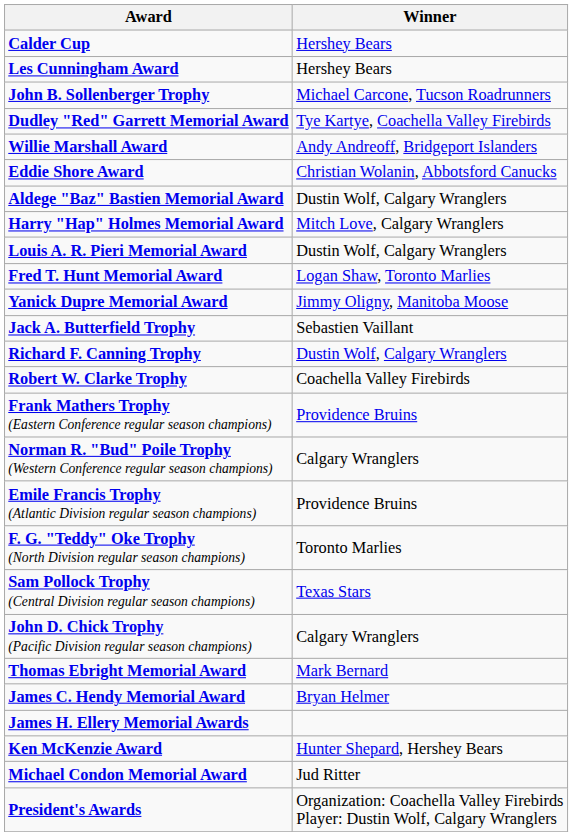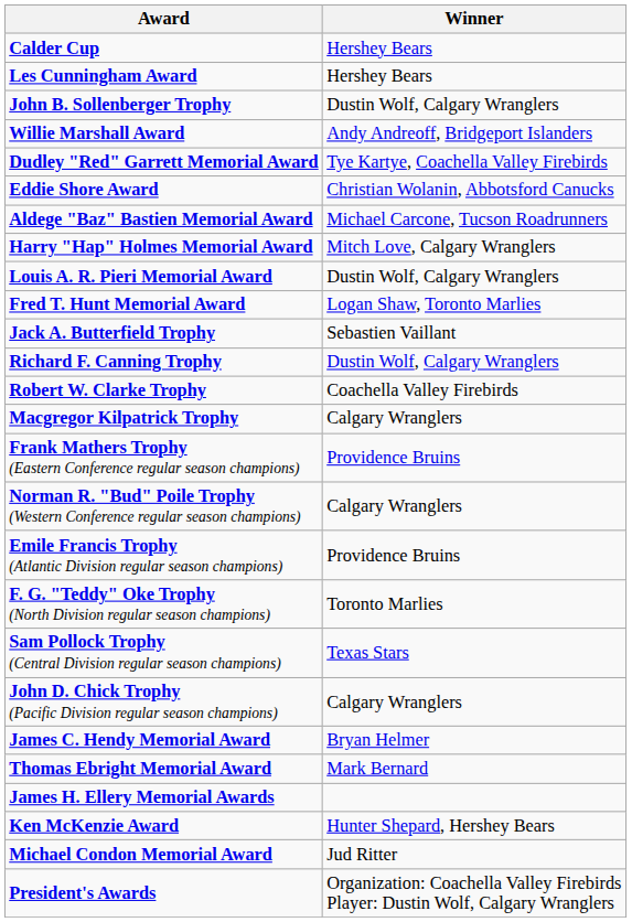 <table class="wikitable">
 <tr>
 <th>Award</th>
 <th>Winner</th>
 </tr>
 <tr>
 <td><strong><a href='#'>Calder Cup</a> </strong></td>
 <td><a href='#'>Hershey Bears</a></td>
 </tr>
 <tr>
 <td><strong><a href='#'>Les Cunningham Award</a> </strong></td>
 <td>Hershey Bears</td>
 </tr>
 <tr>
 <td><strong><a href='#'>John B. Sollenberger Trophy</a> </strong></td>
-<td><a href='#'>Michael Carcone</a>, <a href='#'>Tucson Roadrunners</a></td>
+<td>Dustin Wolf, Calgary Wranglers</td>
+</tr>
+<tr>
+<td><strong><a href='#'>Willie Marshall Award</a> </strong></td>
+<td><a href='#'>Andy Andreoff</a>, <a href='#'>Bridgeport Islanders</a></td>
 </tr>
 <tr>
 <td><strong><a href='#'>Dudley "Red" Garrett Memorial Award</a> </strong></td>
 <td><a href='#'>Tye Kartye</a>, <a href='#'>Coachella Valley Firebirds</a></td>
-</tr>
-<tr>
-<td><strong><a href='#'>Willie Marshall Award</a> </strong></td>
-<td><a href='#'>Andy Andreoff</a>, <a href='#'>Bridgeport Islanders</a></td>
 </tr>
 <tr>
 <td><strong><a href='#'>Eddie Shore Award</a> </strong></td>
 <td><a href='#'>Christian Wolanin</a>, <a href='#'>Abbotsford Canucks</a></td>
 </tr>
 <tr>
 <td><strong><a href='#'>Aldege "Baz" Bastien Memorial Award</a> </strong></td>
-<td>Dustin Wolf, Calgary Wranglers</td>
+<td><a href='#'>Michael Carcone</a>, <a href='#'>Tucson Roadrunners</a></td>
 </tr>
 <tr>
 <td><strong><a href='#'>Harry "Hap" Holmes Memorial Award</a> </strong></td>
 <td><a href='#'>Mitch Love</a>, Calgary Wranglers</td>
 </tr>
 <tr>
 <td><strong><a href='#'>Louis A. R. Pieri Memorial Award</a> </strong></td>
 <td>Dustin Wolf, Calgary Wranglers</td>
 </tr>
 <tr>
 <td><strong><a href='#'>Fred T. Hunt Memorial Award</a> </strong></td>
 <td><a href='#'>Logan Shaw</a>, <a href='#'>Toronto Marlies</a></td>
 </tr>
 <tr>
-<td><strong><a href='#'>Yanick Dupre Memorial Award</a> </strong></td>
-<td><a href='#'>Jimmy Oligny</a>, <a href='#'>Manitoba Moose</a></td>
-</tr>
-<tr>
 <td><strong><a href='#'>Jack A. Butterfield Trophy</a> </strong></td>
 <td>Sebastien Vaillant</td>
 </tr>
 <tr>
 <td><strong><a href='#'>Richard F. Canning Trophy</a> </strong></td>
 <td><a href='#'>Dustin Wolf</a>, <a href='#'>Calgary Wranglers</a></td>
 </tr>
 <tr>
 <td><strong><a href='#'>Robert W. Clarke Trophy</a> </strong></td>
 <td>Coachella Valley Firebirds</td>
+</tr>
+<tr>
+<td><strong><a href='#'>Macgregor Kilpatrick Trophy</a></strong></td>
+<td>Calgary Wranglers</td>
 </tr>
 <tr>
 <td><strong><a href='#'>Frank Mathers Trophy</a></strong><br><small><em>(Eastern Conference regular season champions)</em></small></td>
 <td><a href='#'>Providence Bruins</a></td>
 </tr>
 <tr>
 <td><strong><a href='#'>Norman R. "Bud" Poile Trophy</a></strong><br><small><em>(Western Conference regular season champions)</em></small></td>
 <td>Calgary Wranglers</td>
 </tr>
 <tr>
 <td><strong><a href='#'>Emile Francis Trophy</a> </strong><br><small><em>(Atlantic Division regular season champions)</em></small></td>
 <td>Providence Bruins</td>
 </tr>
 <tr>
 <td><strong><a href='#'>F. G. "Teddy" Oke Trophy</a></strong><br><small><em>(North Division regular season champions)</em></small></td>
 <td>Toronto Marlies</td>
 </tr>
 <tr>
 <td><strong><a href='#'>Sam Pollock Trophy</a></strong><br><small><em>(Central Division regular season champions)</em></small></td>
 <td><a href='#'>Texas Stars</a></td>
 </tr>
 <tr>
 <td><strong><a href='#'>John D. Chick Trophy</a></strong><br><small><em>(Pacific Division regular season champions)</em></small></td>
 <td>Calgary Wranglers</td>
 </tr>
 <tr>
+<td><strong><a href='#'>James C. Hendy Memorial Award</a></strong></td>
+<td><a href='#'>Bryan Helmer</a></td>
+</tr>
+<tr>
 <td><strong><a href='#'>Thomas Ebright Memorial Award</a></strong></td>
 <td><a href='#'>Mark Bernard</a></td>
-</tr>
-<tr>
-<td><strong><a href='#'>James C. Hendy Memorial Award</a></strong></td>
-<td><a href='#'>Bryan Helmer</a></td>
 </tr>
 <tr>
 <td><strong><a href='#'>James H. Ellery Memorial Awards</a></strong></td>
 <td></td>
 </tr>
 <tr>
 <td><strong><a href='#'>Ken McKenzie Award</a></strong></td>
 <td><a href='#'>Hunter Shepard</a>, Hershey Bears</td>
 </tr>
 <tr>
 <td><strong><a href='#'>Michael Condon Memorial Award</a></strong></td>
 <td>Jud Ritter</td>
 </tr>
 <tr>
 <td><strong><a href='#'>President's Awards</a></strong></td>
 <td>Organization: Coachella Valley Firebirds <br>Player: Dustin Wolf, Calgary Wranglers</td>
 </tr>
 </table>
